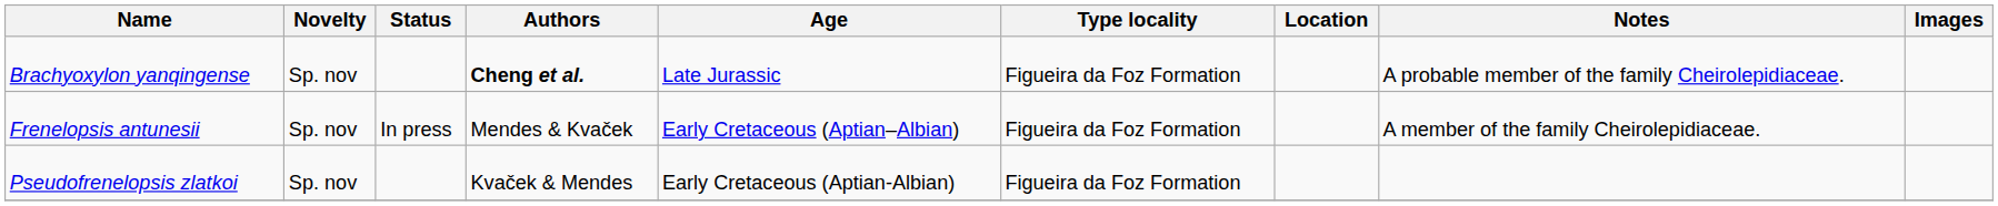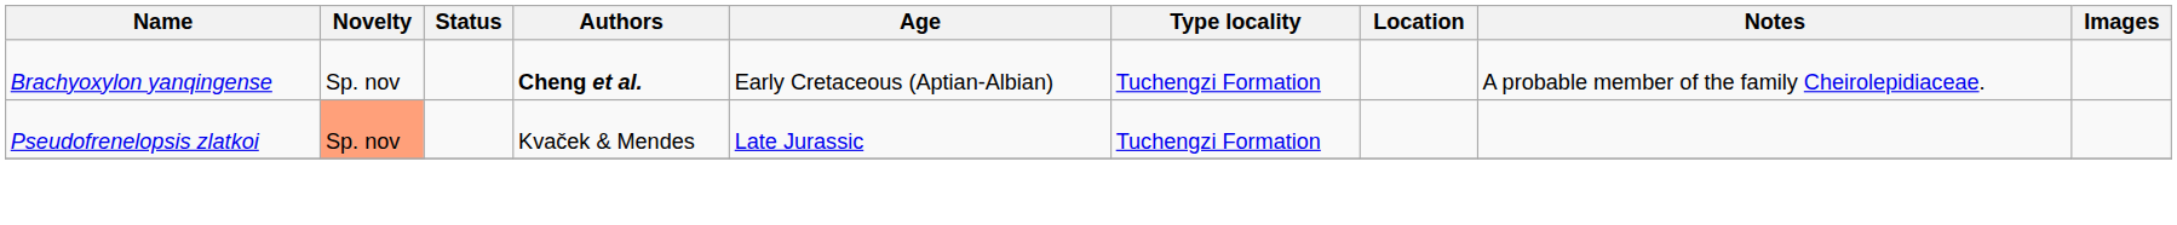 <table class="wikitable sortable" align="center" width="100%">
 <tr>
 <th>Name</th>
 <th>Novelty</th>
 <th>Status</th>
 <th>Authors</th>
 <th>Age</th>
 <th>Type locality</th>
 <th>Location</th>
 <th>Notes</th>
 <th>Images</th>
 </tr>
 <tr>
 <td><br><em><a href='#'>Brachyoxylon yanqingense</a></em></td>
 <td><br>Sp. nov</td>
 <td></td>
 <td><strong><br>Cheng <em>et al.</em></strong></td>
-<td><br><a href='#'>Late Jurassic</a></td>
-<td><br>Figueira da Foz Formation</td>
+<td><br>Early Cretaceous (Aptian-Albian)</td>
+<td><br><a href='#'>Tuchengzi Formation</a></td>
 <td><br></td>
 <td><br>A probable member of the family <a href='#'>Cheirolepidiaceae</a>.</td>
 <td></td>
 </tr>
 <tr>
-<td><br><em><a href='#'>Frenelopsis antunesii</a></em></td>
-<td><br>Sp. nov</td>
-<td><br>In press</td>
-<td><br>Mendes & Kvaček</td>
-<td><br><a href='#'>Early Cretaceous</a> (<a href='#'>Aptian</a>–<a href='#'>Albian</a>)</td>
-<td><br>Figueira da Foz Formation</td>
-<td><br></td>
-<td><br>A member of the family Cheirolepidiaceae.</td>
-<td></td>
-</tr>
-<tr>
 <td><br><em><a href='#'>Pseudofrenelopsis zlatkoi</a></em></td>
-<td><br>Sp. nov</td>
+<td style="background: lightsalmon;"><br>Sp. nov</td>
 <td></td>
 <td><br>Kvaček & Mendes</td>
-<td><br>Early Cretaceous (Aptian-Albian)</td>
-<td><br>Figueira da Foz Formation</td>
+<td><br><a href='#'>Late Jurassic</a></td>
+<td><br><a href='#'>Tuchengzi Formation</a></td>
 <td><br></td>
 <td></td>
 <td></td>
 </tr>
 <tr>
 </tr>
 </table>
